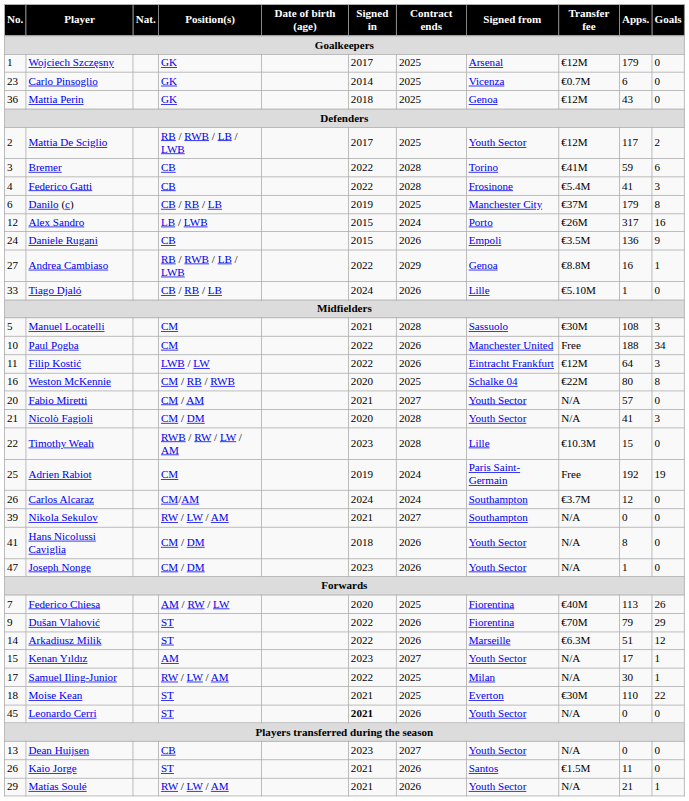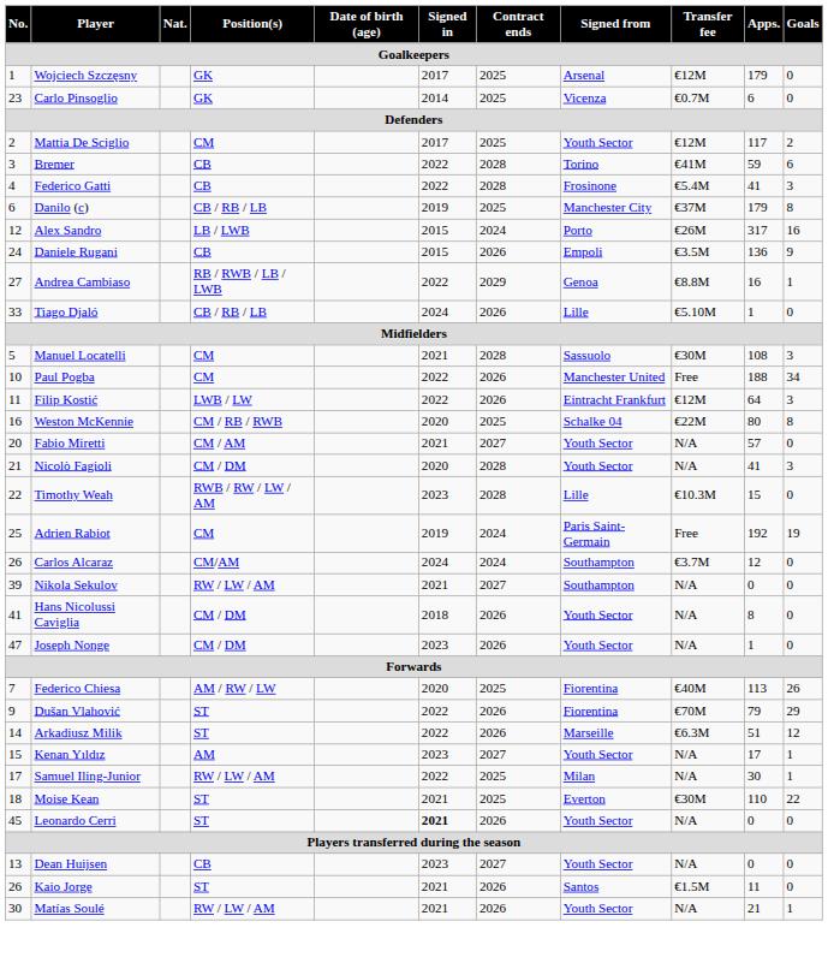 <table class="wikitable" style="text-align:left; font-size:90%; width:100%;">
 <tr>
 <th style="background:#000; color:white; text-align:center;">No.</th>
 <th style="background:#000; color:white; text-align:center;">Player</th>
 <th style="background:#000; color:white; text-align:center;">Nat.</th>
 <th style="background:#000; color:white; text-align:center;">Position(s)</th>
 <th style="background:#000; color:white; text-align:center;">Date of birth (age)</th>
 <th style="background:#000; color:white; text-align:center;">Signed in</th>
 <th style="background:#000; color:white; text-align:center;">Contract ends</th>
 <th style="background:#000; color:white; text-align:center;">Signed from</th>
 <th style="background:#000; color:white; text-align:center;">Transfer fee</th>
 <th style="background:#000; color:white; text-align:center;">Apps.</th>
 <th style="background:#000; color:white; text-align:center;">Goals</th>
 </tr>
 <tr>
 <th colspan=11 style="background:#dcdcdc; text-align:center;">Goalkeepers</th>
 </tr>
 <tr>
 <td>1</td>
 <td><a href='#'>Wojciech Szczęsny</a></td>
 <td></td>
 <td><a href='#'>GK</a></td>
 <td></td>
 <td>2017</td>
 <td>2025</td>
 <td> <a href='#'>Arsenal</a></td>
 <td>€12M</td>
 <td>179</td>
 <td>0</td>
 </tr>
 <tr>
 <td>23</td>
 <td><a href='#'>Carlo Pinsoglio</a></td>
 <td></td>
 <td><a href='#'>GK</a></td>
 <td></td>
 <td>2014</td>
 <td>2025</td>
 <td> <a href='#'>Vicenza</a></td>
 <td>€0.7M</td>
 <td>6</td>
 <td>0</td>
 </tr>
 <tr>
-<td>36</td>
-<td><a href='#'>Mattia Perin</a></td>
-<td></td>
-<td><a href='#'>GK</a></td>
-<td></td>
-<td>2018</td>
-<td>2025</td>
-<td> <a href='#'>Genoa</a></td>
-<td>€12M</td>
-<td>43</td>
-<td>0</td>
-</tr>
-<tr>
 <th colspan=11 style="background:#dcdcdc; text-align:center;">Defenders</th>
 </tr>
 <tr>
 <td>2</td>
 <td><a href='#'>Mattia De Sciglio</a></td>
 <td></td>
-<td><a href='#'>RB</a> / <a href='#'>RWB</a> / <a href='#'>LB</a> / <a href='#'>LWB</a></td>
+<td><a href='#'>CM</a></td>
 <td></td>
 <td>2017</td>
 <td>2025</td>
 <td> <a href='#'>Youth Sector</a></td>
 <td>€12M</td>
 <td>117</td>
 <td>2</td>
 </tr>
 <tr>
 <td>3</td>
 <td><a href='#'>Bremer</a></td>
 <td></td>
 <td><a href='#'>CB</a></td>
 <td></td>
 <td>2022</td>
 <td>2028</td>
 <td> <a href='#'>Torino</a></td>
 <td>€41M</td>
 <td>59</td>
 <td>6</td>
 </tr>
 <tr>
 <td>4</td>
 <td><a href='#'>Federico Gatti</a></td>
 <td></td>
 <td><a href='#'>CB</a></td>
 <td></td>
 <td>2022</td>
 <td>2028</td>
 <td> <a href='#'>Frosinone</a></td>
 <td>€5.4M</td>
 <td>41</td>
 <td>3</td>
 </tr>
 <tr>
 <td>6</td>
 <td><a href='#'>Danilo</a> (<a href='#'>c</a>)</td>
 <td></td>
 <td><a href='#'>CB</a> / <a href='#'>RB</a> / <a href='#'>LB</a></td>
 <td></td>
 <td>2019</td>
 <td>2025</td>
 <td> <a href='#'>Manchester City</a></td>
 <td>€37M</td>
 <td>179</td>
 <td>8</td>
 </tr>
 <tr>
 <td>12</td>
 <td><a href='#'>Alex Sandro</a></td>
 <td></td>
 <td><a href='#'>LB</a> / <a href='#'>LWB</a></td>
 <td></td>
 <td>2015</td>
 <td>2024</td>
 <td> <a href='#'>Porto</a></td>
 <td>€26M</td>
 <td>317</td>
 <td>16</td>
 </tr>
 <tr>
 <td>24</td>
 <td><a href='#'>Daniele Rugani</a></td>
 <td></td>
 <td><a href='#'>CB</a></td>
 <td></td>
 <td>2015</td>
 <td>2026</td>
 <td> <a href='#'>Empoli</a></td>
 <td>€3.5M</td>
 <td>136</td>
 <td>9</td>
 </tr>
 <tr>
 <td>27</td>
 <td><a href='#'>Andrea Cambiaso</a></td>
 <td></td>
 <td><a href='#'>RB</a> / <a href='#'>RWB</a> / <a href='#'>LB</a> / <a href='#'>LWB</a></td>
 <td></td>
 <td>2022</td>
 <td>2029</td>
 <td> <a href='#'>Genoa</a></td>
 <td>€8.8M</td>
 <td>16</td>
 <td>1</td>
 </tr>
 <tr>
 <td>33</td>
 <td><a href='#'>Tiago Djaló</a></td>
 <td></td>
 <td><a href='#'>CB</a> / <a href='#'>RB</a> / <a href='#'>LB</a></td>
 <td></td>
 <td>2024</td>
 <td>2026</td>
 <td> <a href='#'>Lille</a></td>
 <td>€5.10M</td>
 <td>1</td>
 <td>0</td>
 </tr>
 <tr>
 <th colspan=11 style="background:#dcdcdc; text-align:center;">Midfielders</th>
 </tr>
 <tr>
 <td>5</td>
 <td><a href='#'>Manuel Locatelli</a></td>
 <td></td>
 <td><a href='#'>CM</a></td>
 <td></td>
 <td>2021</td>
 <td>2028</td>
 <td> <a href='#'>Sassuolo</a></td>
 <td>€30M</td>
 <td>108</td>
 <td>3</td>
 </tr>
 <tr>
 <td>10</td>
 <td><a href='#'>Paul Pogba</a></td>
 <td></td>
 <td><a href='#'>CM</a></td>
 <td></td>
 <td>2022</td>
 <td>2026</td>
 <td> <a href='#'>Manchester United</a></td>
 <td>Free</td>
 <td>188</td>
 <td>34</td>
 </tr>
 <tr>
 <td>11</td>
 <td><a href='#'>Filip Kostić</a></td>
 <td></td>
 <td><a href='#'>LWB</a> / <a href='#'>LW</a></td>
 <td></td>
 <td>2022</td>
 <td>2026</td>
 <td> <a href='#'>Eintracht Frankfurt</a></td>
 <td>€12M</td>
 <td>64</td>
 <td>3</td>
 </tr>
 <tr>
 <td>16</td>
 <td><a href='#'>Weston McKennie</a></td>
 <td></td>
 <td><a href='#'>CM</a> / <a href='#'>RB</a> / <a href='#'>RWB</a></td>
 <td></td>
 <td>2020</td>
 <td>2025</td>
 <td> <a href='#'>Schalke 04</a></td>
 <td>€22M</td>
 <td>80</td>
 <td>8</td>
 </tr>
 <tr>
 <td>20</td>
 <td><a href='#'>Fabio Miretti</a></td>
 <td></td>
 <td><a href='#'>CM</a> / <a href='#'>AM</a></td>
 <td></td>
 <td>2021</td>
 <td>2027</td>
 <td> <a href='#'>Youth Sector</a></td>
 <td>N/A</td>
 <td>57</td>
 <td>0</td>
 </tr>
 <tr>
 <td>21</td>
 <td><a href='#'>Nicolò Fagioli</a></td>
 <td></td>
 <td><a href='#'>CM</a> / <a href='#'>DM</a></td>
 <td></td>
 <td>2020</td>
 <td>2028</td>
 <td> <a href='#'>Youth Sector</a></td>
 <td>N/A</td>
 <td>41</td>
 <td>3</td>
 </tr>
 <tr>
 <td>22</td>
 <td><a href='#'>Timothy Weah</a></td>
 <td></td>
 <td><a href='#'>RWB</a> / <a href='#'>RW</a> / <a href='#'>LW</a> / <a href='#'>AM</a></td>
 <td></td>
 <td>2023</td>
 <td>2028</td>
 <td> <a href='#'>Lille</a></td>
 <td>€10.3M</td>
 <td>15</td>
 <td>0</td>
 </tr>
 <tr>
 <td>25</td>
 <td><a href='#'>Adrien Rabiot</a></td>
 <td></td>
 <td><a href='#'>CM</a></td>
 <td></td>
 <td>2019</td>
 <td>2024</td>
 <td> <a href='#'>Paris Saint-Germain</a></td>
 <td>Free</td>
 <td>192</td>
 <td>19</td>
 </tr>
 <tr>
 <td>26</td>
 <td><a href='#'>Carlos Alcaraz</a></td>
 <td></td>
 <td><a href='#'>CM</a>/<a href='#'>AM</a></td>
 <td></td>
 <td>2024</td>
 <td>2024</td>
 <td> <a href='#'>Southampton</a></td>
 <td>€3.7M</td>
 <td>12</td>
 <td>0</td>
 </tr>
 <tr>
 <td>39</td>
 <td><a href='#'>Nikola Sekulov</a></td>
 <td></td>
 <td><a href='#'>RW</a> / <a href='#'>LW</a> / <a href='#'>AM</a></td>
 <td></td>
 <td>2021</td>
 <td>2027</td>
 <td> <a href='#'>Southampton</a></td>
 <td>N/A</td>
 <td>0</td>
 <td>0</td>
 </tr>
 <tr>
 <td>41</td>
 <td><a href='#'>Hans Nicolussi Caviglia</a></td>
 <td></td>
 <td><a href='#'>CM</a> / <a href='#'>DM</a></td>
 <td></td>
 <td>2018</td>
 <td>2026</td>
 <td> <a href='#'>Youth Sector</a></td>
 <td>N/A</td>
 <td>8</td>
 <td>0</td>
 </tr>
 <tr>
 <td>47</td>
 <td><a href='#'>Joseph Nonge</a></td>
 <td></td>
 <td><a href='#'>CM</a> / <a href='#'>DM</a></td>
 <td></td>
 <td>2023</td>
 <td>2026</td>
 <td> <a href='#'>Youth Sector</a></td>
 <td>N/A</td>
 <td>1</td>
 <td>0</td>
 </tr>
 <tr>
 <th colspan=11 style="background:#dcdcdc; text-align:center;">Forwards</th>
 </tr>
 <tr>
 <td>7</td>
 <td><a href='#'>Federico Chiesa</a></td>
 <td></td>
 <td><a href='#'>AM</a> / <a href='#'>RW</a> / <a href='#'>LW</a></td>
 <td></td>
 <td>2020</td>
 <td>2025</td>
 <td> <a href='#'>Fiorentina</a></td>
 <td>€40M</td>
 <td>113</td>
 <td>26</td>
 </tr>
 <tr>
 <td>9</td>
 <td><a href='#'>Dušan Vlahović</a></td>
 <td></td>
 <td><a href='#'>ST</a></td>
 <td></td>
 <td>2022</td>
 <td>2026</td>
 <td> <a href='#'>Fiorentina</a></td>
 <td>€70M</td>
 <td>79</td>
 <td>29</td>
 </tr>
 <tr>
 <td>14</td>
 <td><a href='#'>Arkadiusz Milik</a></td>
 <td></td>
 <td><a href='#'>ST</a></td>
 <td></td>
 <td>2022</td>
 <td>2026</td>
 <td> <a href='#'>Marseille</a></td>
 <td>€6.3M</td>
 <td>51</td>
 <td>12</td>
 </tr>
 <tr>
 <td>15</td>
 <td><a href='#'>Kenan Yıldız</a></td>
 <td></td>
 <td><a href='#'>AM</a></td>
 <td></td>
 <td>2023</td>
 <td>2027</td>
 <td> <a href='#'>Youth Sector</a></td>
 <td>N/A</td>
 <td>17</td>
 <td>1</td>
 </tr>
 <tr>
 <td>17</td>
 <td><a href='#'>Samuel Iling-Junior</a></td>
 <td></td>
 <td><a href='#'>RW</a> / <a href='#'>LW</a> / <a href='#'>AM</a></td>
 <td></td>
 <td>2022</td>
 <td>2025</td>
 <td> <a href='#'>Milan</a></td>
 <td>N/A</td>
 <td>30</td>
 <td>1</td>
 </tr>
 <tr>
 <td>18</td>
 <td><a href='#'>Moise Kean</a></td>
 <td></td>
 <td><a href='#'>ST</a></td>
 <td></td>
 <td>2021</td>
 <td>2025</td>
 <td> <a href='#'>Everton</a></td>
 <td>€30M</td>
 <td>110</td>
 <td>22</td>
 </tr>
 <tr>
 <td>45</td>
 <td><a href='#'>Leonardo Cerri</a></td>
 <td></td>
 <td><a href='#'>ST</a></td>
 <td></td>
 <td><strong>2021</strong></td>
 <td>2026</td>
 <td> <a href='#'>Youth Sector</a></td>
 <td>N/A</td>
 <td>0</td>
 <td>0</td>
 </tr>
 <tr>
 <th colspan=11 style="background:#dcdcdc; text-align:center;">Players transferred during the season</th>
 </tr>
 <tr>
 <td>13</td>
 <td><a href='#'>Dean Huijsen</a></td>
 <td></td>
 <td><a href='#'>CB</a></td>
 <td></td>
 <td>2023</td>
 <td>2027</td>
 <td> <a href='#'>Youth Sector</a></td>
 <td>N/A</td>
 <td>0</td>
 <td>0</td>
 </tr>
 <tr>
 <td>26</td>
 <td><a href='#'>Kaio Jorge</a></td>
 <td></td>
 <td><a href='#'>ST</a></td>
 <td></td>
 <td>2021</td>
 <td>2026</td>
 <td> <a href='#'>Santos</a></td>
 <td>€1.5M</td>
 <td>11</td>
 <td>0</td>
 </tr>
 <tr>
-<td>29</td>
+<td>30</td>
 <td><a href='#'>Matías Soulé</a></td>
 <td></td>
 <td><a href='#'>RW</a> / <a href='#'>LW</a> / <a href='#'>AM</a></td>
 <td></td>
 <td>2021</td>
 <td>2026</td>
 <td> <a href='#'>Youth Sector</a></td>
 <td>N/A</td>
 <td>21</td>
 <td>1</td>
 </tr>
 </table>
